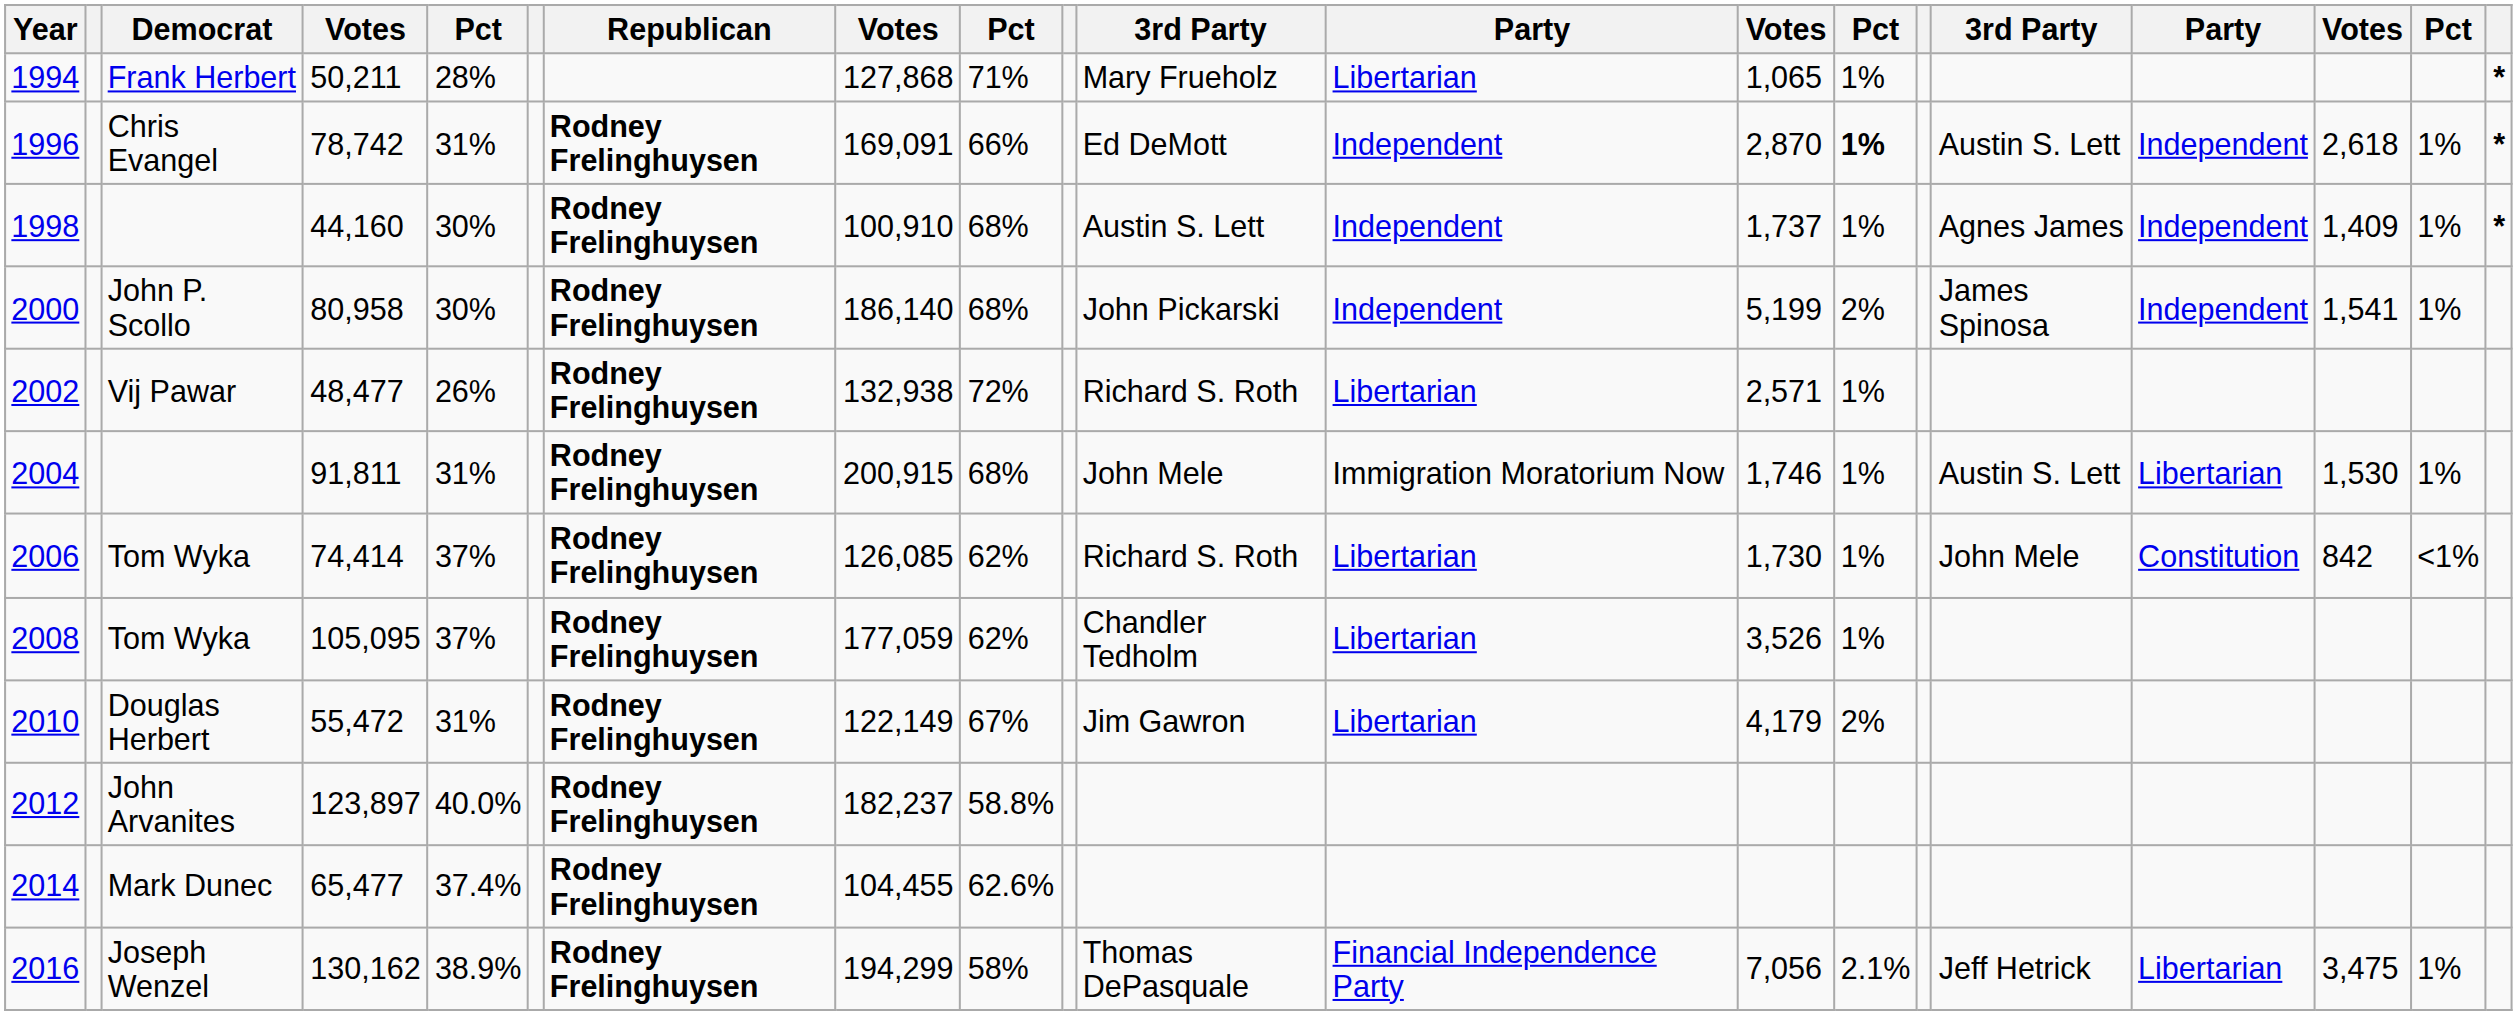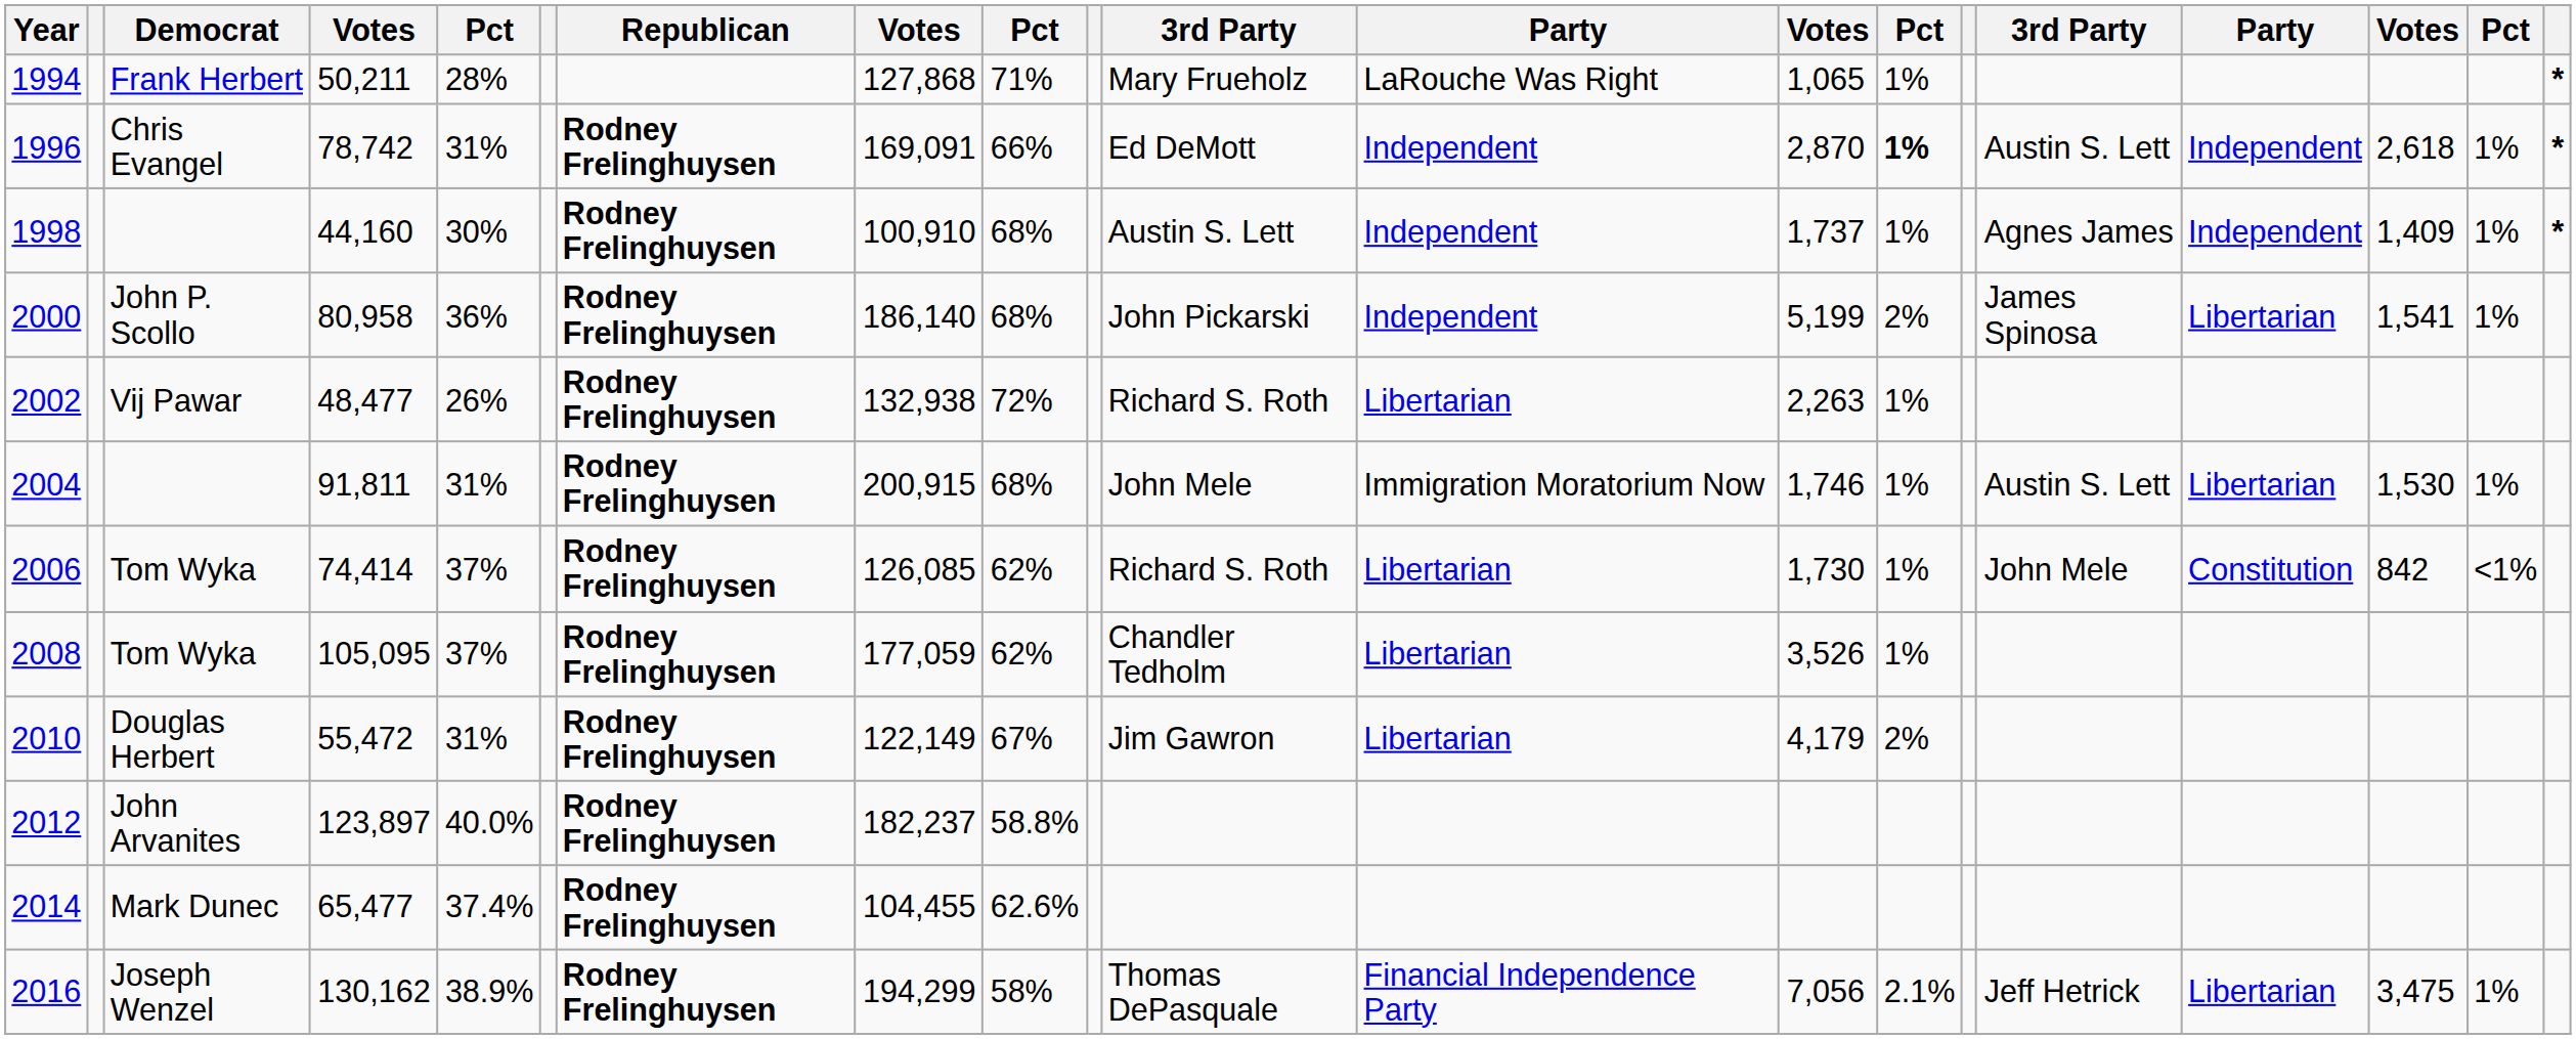 <table class="wikitable" style="margin:0.5em ; font-size:95%">
 <tr>
 <th>Year</th>
 <th></th>
 <th>Democrat</th>
 <th>Votes</th>
 <th>Pct</th>
 <th></th>
 <th>Republican</th>
 <th>Votes</th>
 <th>Pct</th>
 <th></th>
 <th>3rd Party</th>
 <th>Party</th>
 <th>Votes</th>
 <th>Pct</th>
 <th></th>
 <th>3rd Party</th>
 <th>Party</th>
 <th>Votes</th>
 <th>Pct</th>
 <th></th>
 </tr>
 <tr>
 <td><a href='#'>1994</a></td>
 <td></td>
 <td><a href='#'>Frank Herbert</a></td>
 <td>50,211</td>
 <td>28%</td>
 <td></td>
 <td></td>
 <td>127,868</td>
 <td>71%</td>
 <td></td>
 <td>Mary Frueholz</td>
-<td><a href='#'>Libertarian</a></td>
+<td>LaRouche Was Right</td>
 <td>1,065</td>
 <td>1%</td>
 <td></td>
 <td></td>
 <td></td>
 <td></td>
 <td></td>
 <td><strong>*</strong></td>
 </tr>
 <tr>
 <td><a href='#'>1996</a></td>
 <td></td>
 <td>Chris Evangel</td>
 <td>78,742</td>
 <td>31%</td>
 <td></td>
 <td><strong>Rodney Frelinghuysen</strong></td>
 <td>169,091</td>
 <td>66%</td>
 <td></td>
 <td>Ed DeMott</td>
 <td><a href='#'>Independent</a></td>
 <td>2,870</td>
 <td><strong>1%</strong></td>
 <td></td>
 <td>Austin S. Lett</td>
 <td><a href='#'>Independent</a></td>
 <td>2,618</td>
 <td>1%</td>
 <td><strong>*</strong></td>
 </tr>
 <tr>
 <td><a href='#'>1998</a></td>
 <td></td>
 <td></td>
 <td>44,160</td>
 <td>30%</td>
 <td></td>
 <td><strong>Rodney Frelinghuysen</strong></td>
 <td>100,910</td>
 <td>68%</td>
 <td></td>
 <td>Austin S. Lett</td>
 <td><a href='#'>Independent</a></td>
 <td>1,737</td>
 <td>1%</td>
 <td></td>
 <td>Agnes James</td>
 <td><a href='#'>Independent</a></td>
 <td>1,409</td>
 <td>1%</td>
 <td><strong>*</strong></td>
 </tr>
 <tr>
 <td><a href='#'>2000</a></td>
 <td></td>
 <td>John P. Scollo</td>
 <td>80,958</td>
-<td>30%</td>
+<td>36%</td>
 <td></td>
 <td><strong>Rodney Frelinghuysen</strong></td>
 <td>186,140</td>
 <td>68%</td>
 <td></td>
 <td>John Pickarski</td>
 <td><a href='#'>Independent</a></td>
 <td>5,199</td>
 <td>2%</td>
 <td></td>
 <td>James Spinosa</td>
-<td><a href='#'>Independent</a></td>
+<td><a href='#'>Libertarian</a></td>
 <td>1,541</td>
 <td>1%</td>
 <td></td>
 </tr>
 <tr>
 <td><a href='#'>2002</a></td>
 <td></td>
 <td>Vij Pawar</td>
 <td>48,477</td>
 <td>26%</td>
 <td></td>
 <td><strong>Rodney Frelinghuysen</strong></td>
 <td>132,938</td>
 <td>72%</td>
 <td></td>
 <td>Richard S. Roth</td>
 <td><a href='#'>Libertarian</a></td>
-<td>2,571</td>
+<td>2,263</td>
 <td>1%</td>
 <td></td>
 <td></td>
 <td></td>
 <td></td>
 <td></td>
 <td></td>
 </tr>
 <tr>
 <td><a href='#'>2004</a></td>
 <td></td>
 <td></td>
 <td>91,811</td>
 <td>31%</td>
 <td></td>
 <td><strong>Rodney Frelinghuysen</strong></td>
 <td>200,915</td>
 <td>68%</td>
 <td></td>
 <td>John Mele</td>
 <td>Immigration Moratorium Now</td>
 <td>1,746</td>
 <td>1%</td>
 <td></td>
 <td>Austin S. Lett</td>
 <td><a href='#'>Libertarian</a></td>
 <td>1,530</td>
 <td>1%</td>
 <td></td>
 </tr>
 <tr>
 <td><a href='#'>2006</a></td>
 <td></td>
 <td>Tom Wyka</td>
 <td>74,414</td>
 <td>37%</td>
 <td></td>
 <td><strong>Rodney Frelinghuysen</strong></td>
 <td>126,085</td>
 <td>62%</td>
 <td></td>
 <td>Richard S. Roth</td>
 <td><a href='#'>Libertarian</a></td>
 <td>1,730</td>
 <td>1%</td>
 <td></td>
 <td>John Mele</td>
 <td><a href='#'>Constitution</a></td>
 <td>842</td>
 <td><1%</td>
 <td></td>
 </tr>
 <tr>
 <td><a href='#'>2008</a></td>
 <td></td>
 <td>Tom Wyka</td>
 <td>105,095</td>
 <td>37%</td>
 <td></td>
 <td><strong>Rodney Frelinghuysen</strong></td>
 <td>177,059</td>
 <td>62%</td>
 <td></td>
 <td>Chandler Tedholm</td>
 <td><a href='#'>Libertarian</a></td>
 <td>3,526</td>
 <td>1%</td>
 <td></td>
 <td></td>
 <td></td>
 <td></td>
 <td></td>
 <td></td>
 </tr>
 <tr>
 <td><a href='#'>2010</a></td>
 <td></td>
 <td>Douglas Herbert</td>
 <td>55,472</td>
 <td>31%</td>
 <td></td>
 <td><strong>Rodney Frelinghuysen</strong></td>
 <td>122,149</td>
 <td>67%</td>
 <td></td>
 <td>Jim Gawron</td>
 <td><a href='#'>Libertarian</a></td>
 <td>4,179</td>
 <td>2%</td>
 <td></td>
 <td></td>
 <td></td>
 <td></td>
 <td></td>
 <td></td>
 </tr>
 <tr>
 <td><a href='#'>2012</a></td>
 <td></td>
 <td>John Arvanites</td>
 <td>123,897</td>
 <td>40.0%</td>
 <td></td>
 <td><strong>Rodney Frelinghuysen</strong></td>
 <td>182,237</td>
 <td>58.8%</td>
 <td></td>
 <td></td>
 <td></td>
 <td></td>
 <td></td>
 <td></td>
 <td></td>
 <td></td>
 <td></td>
 <td></td>
 <td></td>
 </tr>
 <tr>
 <td><a href='#'>2014</a></td>
 <td></td>
 <td>Mark Dunec</td>
 <td>65,477</td>
 <td>37.4%</td>
 <td></td>
 <td><strong>Rodney Frelinghuysen</strong></td>
 <td>104,455</td>
 <td>62.6%</td>
 <td></td>
 <td></td>
 <td></td>
 <td></td>
 <td></td>
 <td></td>
 <td></td>
 <td></td>
 <td></td>
 <td></td>
 <td></td>
 </tr>
 <tr>
 <td><a href='#'>2016</a></td>
 <td></td>
 <td>Joseph Wenzel</td>
 <td>130,162</td>
 <td>38.9%</td>
 <td></td>
 <td><strong>Rodney Frelinghuysen</strong></td>
 <td>194,299</td>
 <td>58%</td>
 <td></td>
 <td>Thomas DePasquale</td>
 <td><a href='#'>Financial Independence Party</a></td>
 <td>7,056</td>
 <td>2.1%</td>
 <td></td>
 <td>Jeff Hetrick</td>
 <td><a href='#'>Libertarian</a></td>
 <td>3,475</td>
 <td>1%</td>
 <td></td>
 </tr>
 </table>
